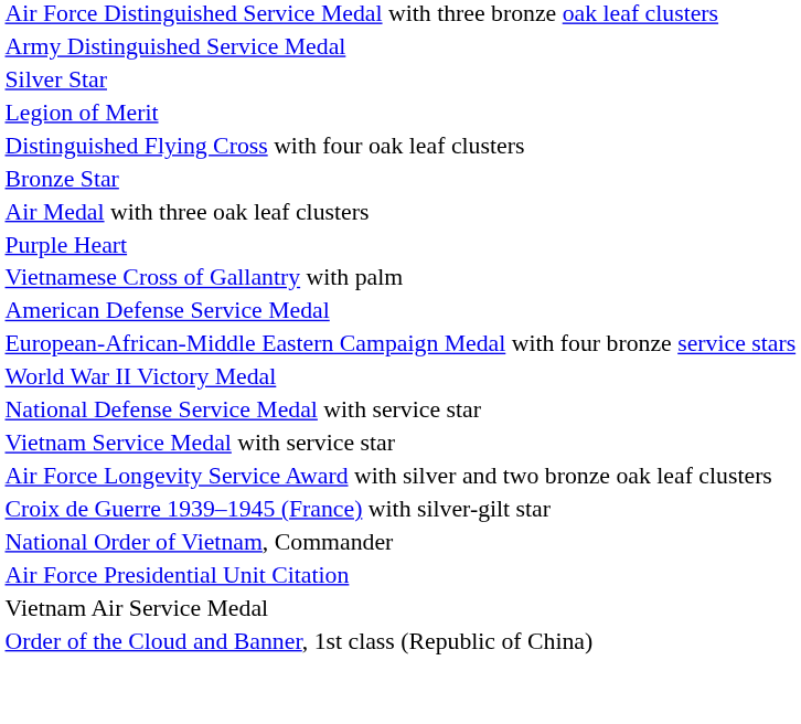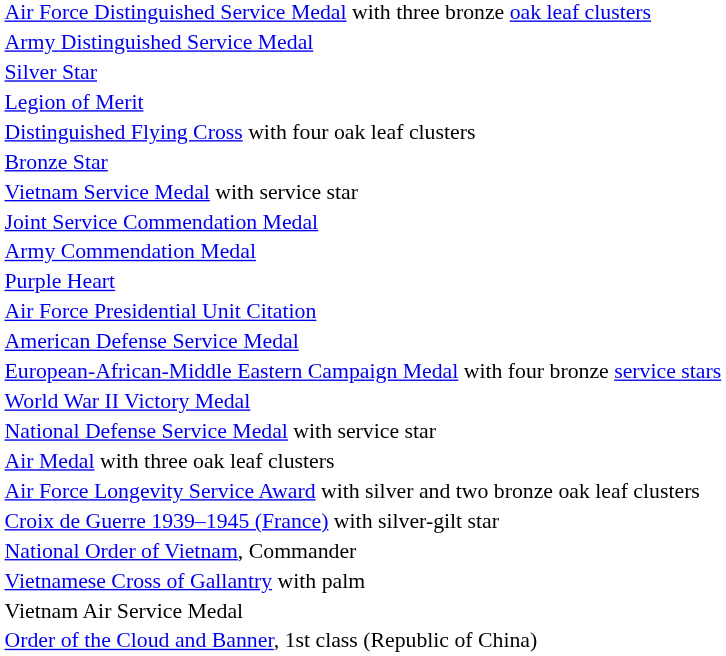 <table>
 <tr>
 <td><span></span><span></span><span></span></td>
 <td><a href='#'>Air Force Distinguished Service Medal</a> with three bronze <a href='#'>oak leaf clusters</a></td>
 </tr>
 <tr>
 <td></td>
 <td><a href='#'>Army Distinguished Service Medal</a></td>
 </tr>
 <tr>
 <td></td>
 <td><a href='#'>Silver Star</a></td>
 </tr>
 <tr>
 <td></td>
 <td><a href='#'>Legion of Merit</a></td>
 </tr>
 <tr>
 <td><span></span><span></span><span></span><span></span></td>
 <td><a href='#'>Distinguished Flying Cross</a> with four oak leaf clusters</td>
 </tr>
 <tr>
 <td></td>
 <td><a href='#'>Bronze Star</a></td>
 </tr>
 <tr>
-<td><span></span><span></span><span></span></td>
-<td><a href='#'>Air Medal</a> with three oak leaf clusters</td>
+<td></td>
+<td><a href='#'>Vietnam Service Medal</a> with service star</td>
+</tr>
+<tr>
+<td></td>
+<td><a href='#'>Joint Service Commendation Medal</a></td>
+</tr>
+<tr>
+<td></td>
+<td><a href='#'>Army Commendation Medal</a></td>
 </tr>
 <tr>
 <td></td>
 <td><a href='#'>Purple Heart</a></td>
 </tr>
 <tr>
 <td></td>
-<td><a href='#'>Vietnamese Cross of Gallantry</a> with palm</td>
+<td><a href='#'>Air Force Presidential Unit Citation</a></td>
 </tr>
 <tr>
 <td></td>
 <td><a href='#'>American Defense Service Medal</a></td>
 </tr>
 <tr>
 <td></td>
 <td><a href='#'>European-African-Middle Eastern Campaign Medal</a> with four bronze <a href='#'>service stars</a></td>
 </tr>
 <tr>
 <td></td>
 <td><a href='#'>World War II Victory Medal</a></td>
 </tr>
 <tr>
 <td></td>
 <td><a href='#'>National Defense Service Medal</a> with service star</td>
 </tr>
 <tr>
-<td></td>
-<td><a href='#'>Vietnam Service Medal</a> with service star</td>
+<td><span></span><span></span><span></span></td>
+<td><a href='#'>Air Medal</a> with three oak leaf clusters</td>
 </tr>
 <tr>
 <td><span></span><span></span><span></span></td>
 <td><a href='#'>Air Force Longevity Service Award</a> with silver and two bronze oak leaf clusters</td>
 </tr>
 <tr>
 <td></td>
 <td><a href='#'>Croix de Guerre 1939–1945 (France)</a> with silver-gilt star</td>
 </tr>
 <tr>
 <td></td>
 <td><a href='#'>National Order of Vietnam</a>, Commander</td>
 </tr>
 <tr>
 <td></td>
-<td><a href='#'>Air Force Presidential Unit Citation</a></td>
+<td><a href='#'>Vietnamese Cross of Gallantry</a> with palm</td>
 </tr>
 <tr>
 <td></td>
 <td>Vietnam Air Service Medal</td>
 </tr>
 <tr>
 <td></td>
 <td><a href='#'>Order of the Cloud and Banner</a>, 1st class (Republic of China)</td>
 </tr>
 </table>
